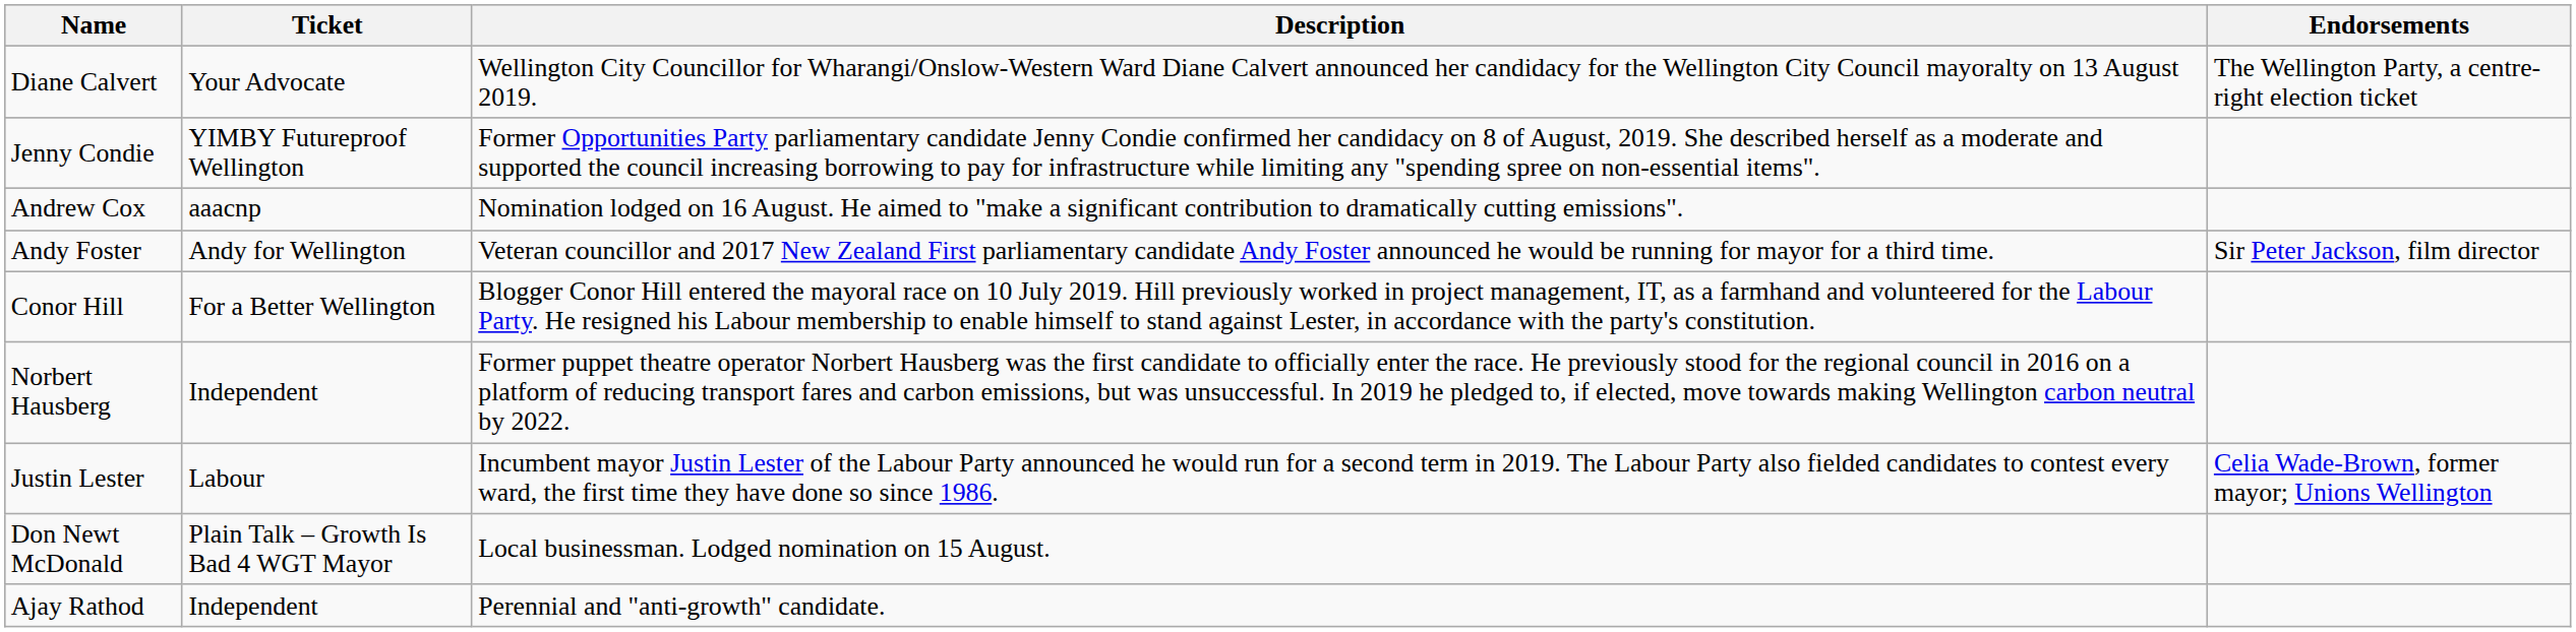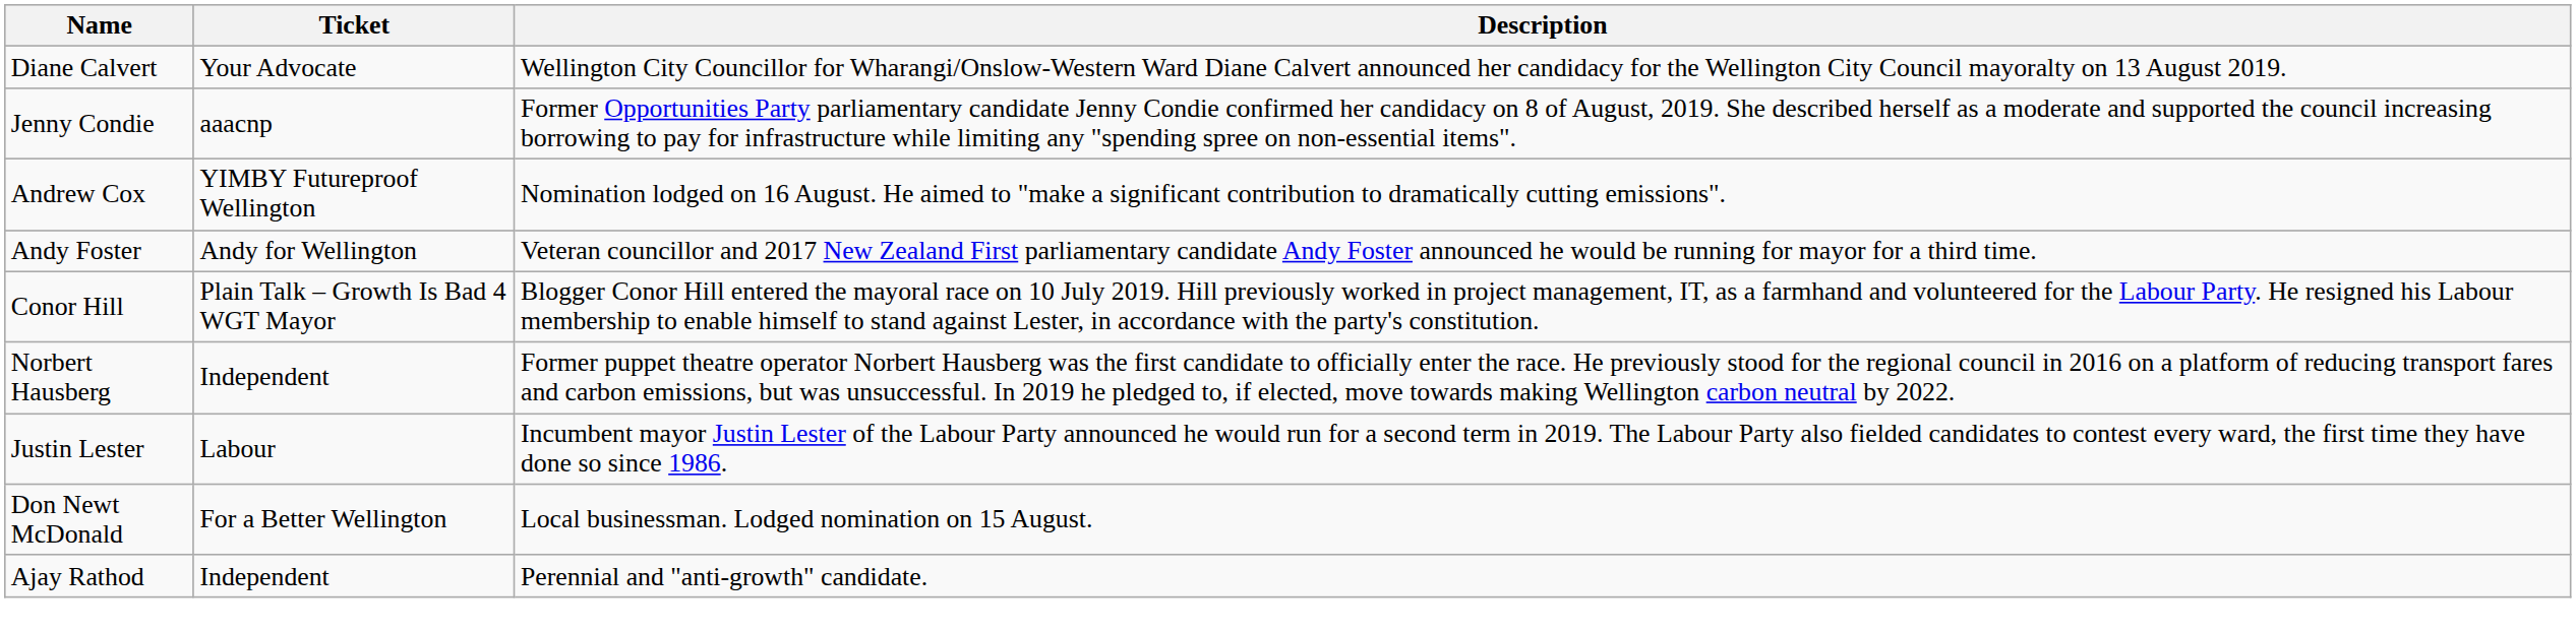 <table class="wikitable">
 <tr>
 <th>Name</th>
 <th>Ticket</th>
 <th>Description</th>
-<th>Endorsements</th>
 </tr>
 <tr>
 <td>Diane Calvert</td>
 <td>Your Advocate</td>
 <td>Wellington City Councillor for Wharangi/Onslow-Western Ward Diane Calvert announced her candidacy for the Wellington City Council mayoralty on 13 August 2019.</td>
-<td>The Wellington Party, a centre-right election ticket</td>
 </tr>
 <tr>
 <td>Jenny Condie</td>
-<td>YIMBY Futureproof Wellington</td>
+<td>aaacnp</td>
 <td>Former <a href='#'>Opportunities Party</a> parliamentary candidate Jenny Condie confirmed her candidacy on 8 of August, 2019. She described herself as a moderate and supported the council increasing borrowing to pay for infrastructure while limiting any "spending spree on non-essential items".</td>
-<td></td>
 </tr>
 <tr>
 <td>Andrew Cox</td>
-<td>aaacnp</td>
+<td>YIMBY Futureproof Wellington</td>
 <td>Nomination lodged on 16 August. He aimed to "make a significant contribution to dramatically cutting  emissions".</td>
-<td></td>
 </tr>
 <tr>
 <td>Andy Foster</td>
 <td>Andy for Wellington</td>
 <td>Veteran councillor and 2017 <a href='#'>New Zealand First</a> parliamentary candidate <a href='#'>Andy Foster</a> announced he would be running for mayor for a third time.</td>
-<td>Sir <a href='#'>Peter Jackson</a>, film director</td>
 </tr>
 <tr>
 <td>Conor Hill</td>
-<td>For a Better Wellington</td>
+<td>Plain Talk – Growth Is Bad 4 WGT Mayor</td>
 <td>Blogger Conor Hill entered the mayoral race on 10 July 2019. Hill previously worked in project management, IT, as a farmhand and volunteered for the <a href='#'>Labour Party</a>. He resigned his Labour membership to enable himself to stand against Lester, in accordance with the party's constitution.</td>
-<td></td>
 </tr>
 <tr>
 <td>Norbert Hausberg</td>
 <td>Independent</td>
 <td>Former puppet theatre operator Norbert Hausberg was the first candidate to officially enter the race. He previously stood for the regional council in 2016 on a platform of reducing transport fares and carbon emissions, but was unsuccessful. In 2019 he pledged to, if elected, move towards making Wellington <a href='#'>carbon neutral</a> by 2022.</td>
-<td></td>
 </tr>
 <tr>
 <td>Justin Lester</td>
 <td>Labour</td>
 <td>Incumbent mayor <a href='#'>Justin Lester</a> of the Labour Party announced he would run for a second term in 2019. The Labour Party also fielded candidates to contest every ward, the first time they have done so since <a href='#'>1986</a>.</td>
-<td><a href='#'>Celia Wade-Brown</a>, former mayor; <a href='#'>Unions Wellington</a></td>
 </tr>
 <tr>
 <td>Don Newt McDonald</td>
-<td>Plain Talk – Growth Is Bad 4 WGT Mayor</td>
+<td>For a Better Wellington</td>
 <td>Local businessman. Lodged nomination on 15 August.</td>
-<td></td>
 </tr>
 <tr>
 <td>Ajay Rathod</td>
 <td>Independent</td>
 <td>Perennial and "anti-growth" candidate.</td>
-<td></td>
 </tr>
 </table>
